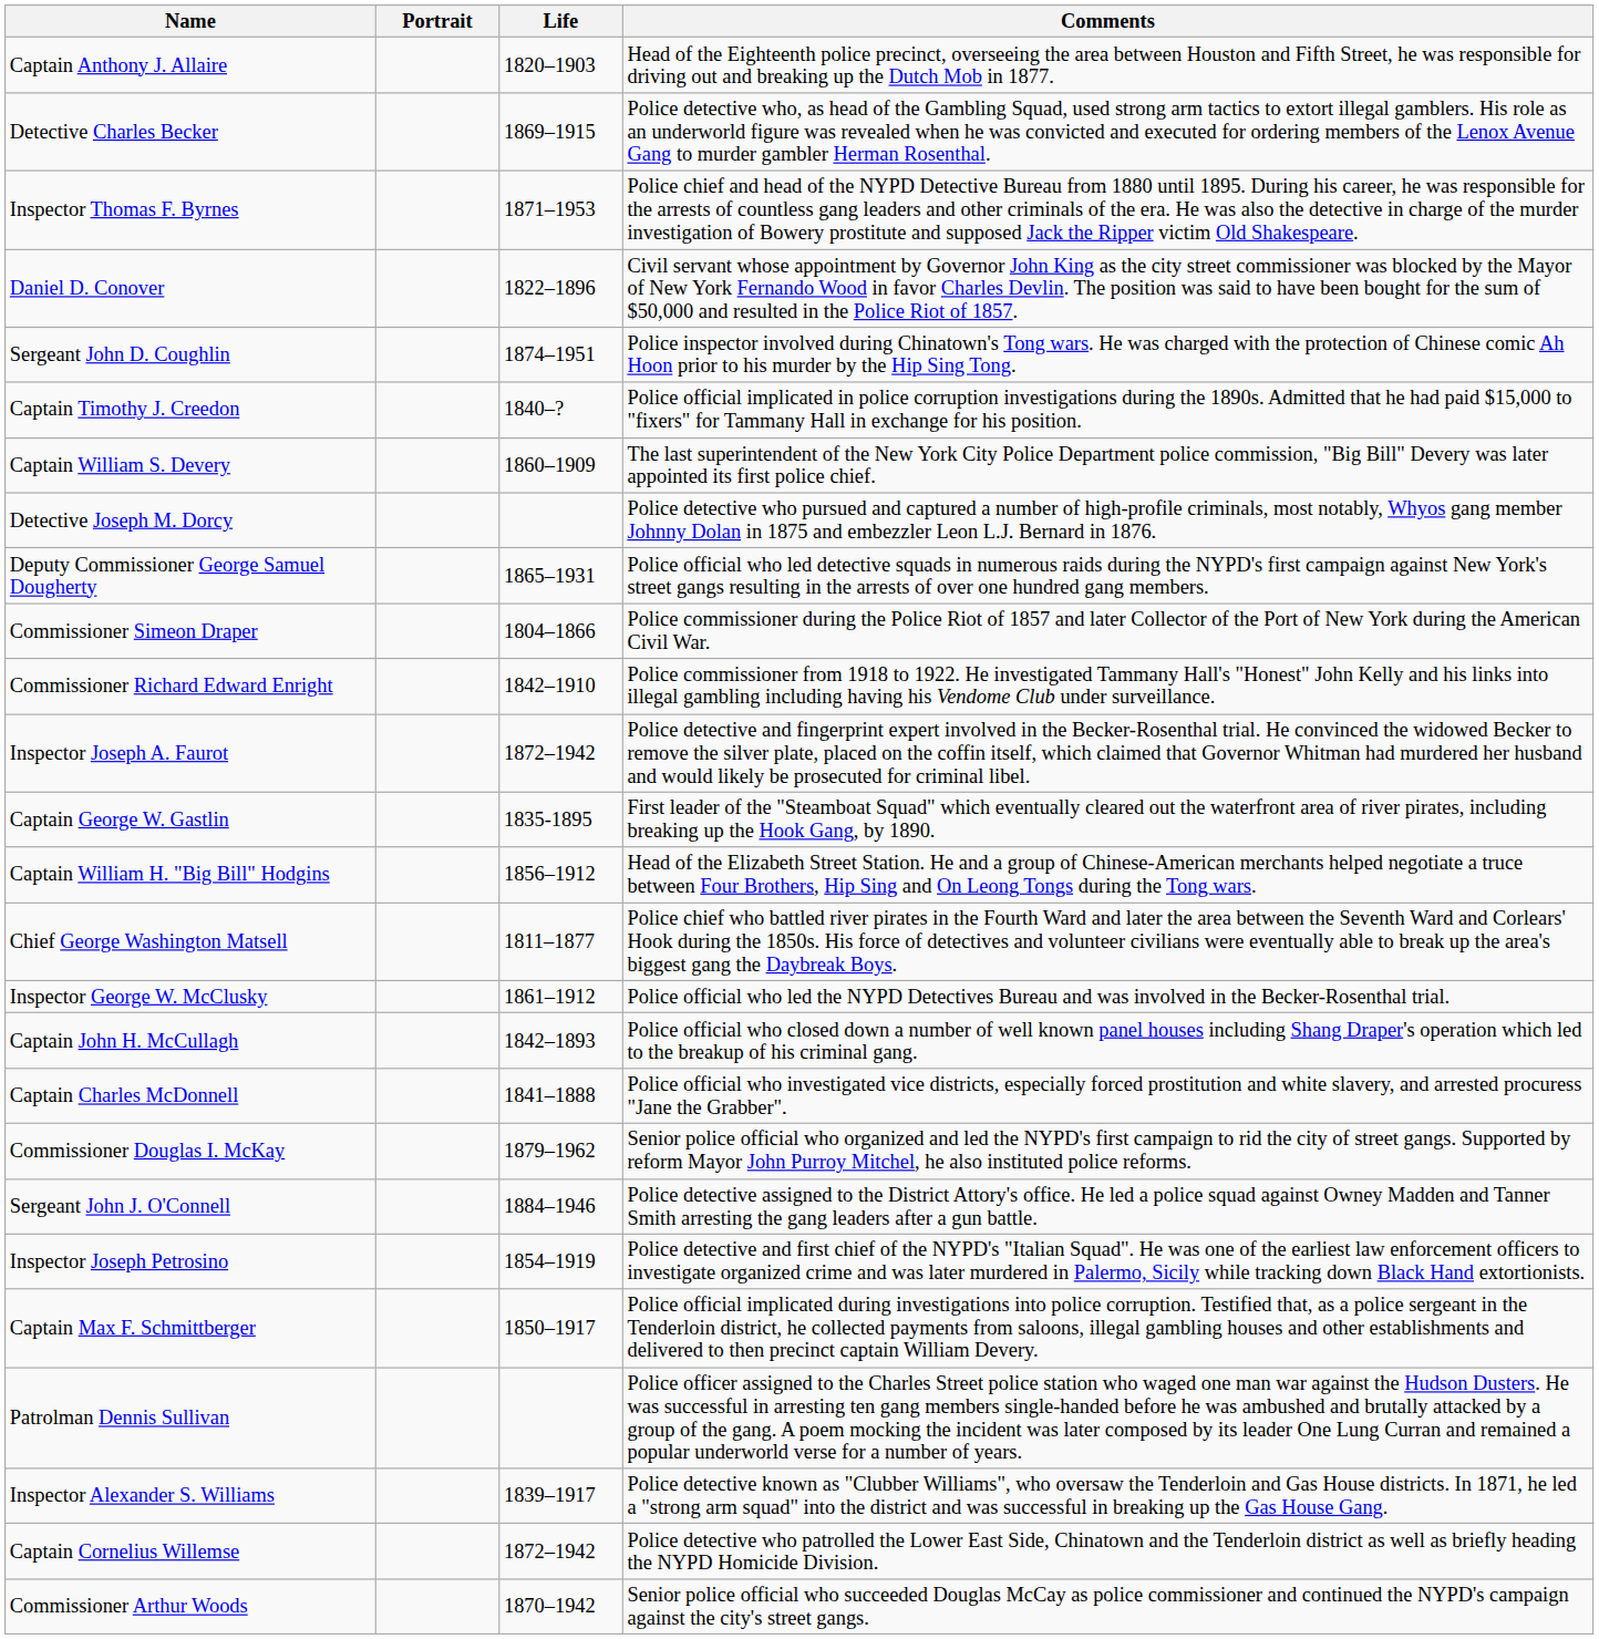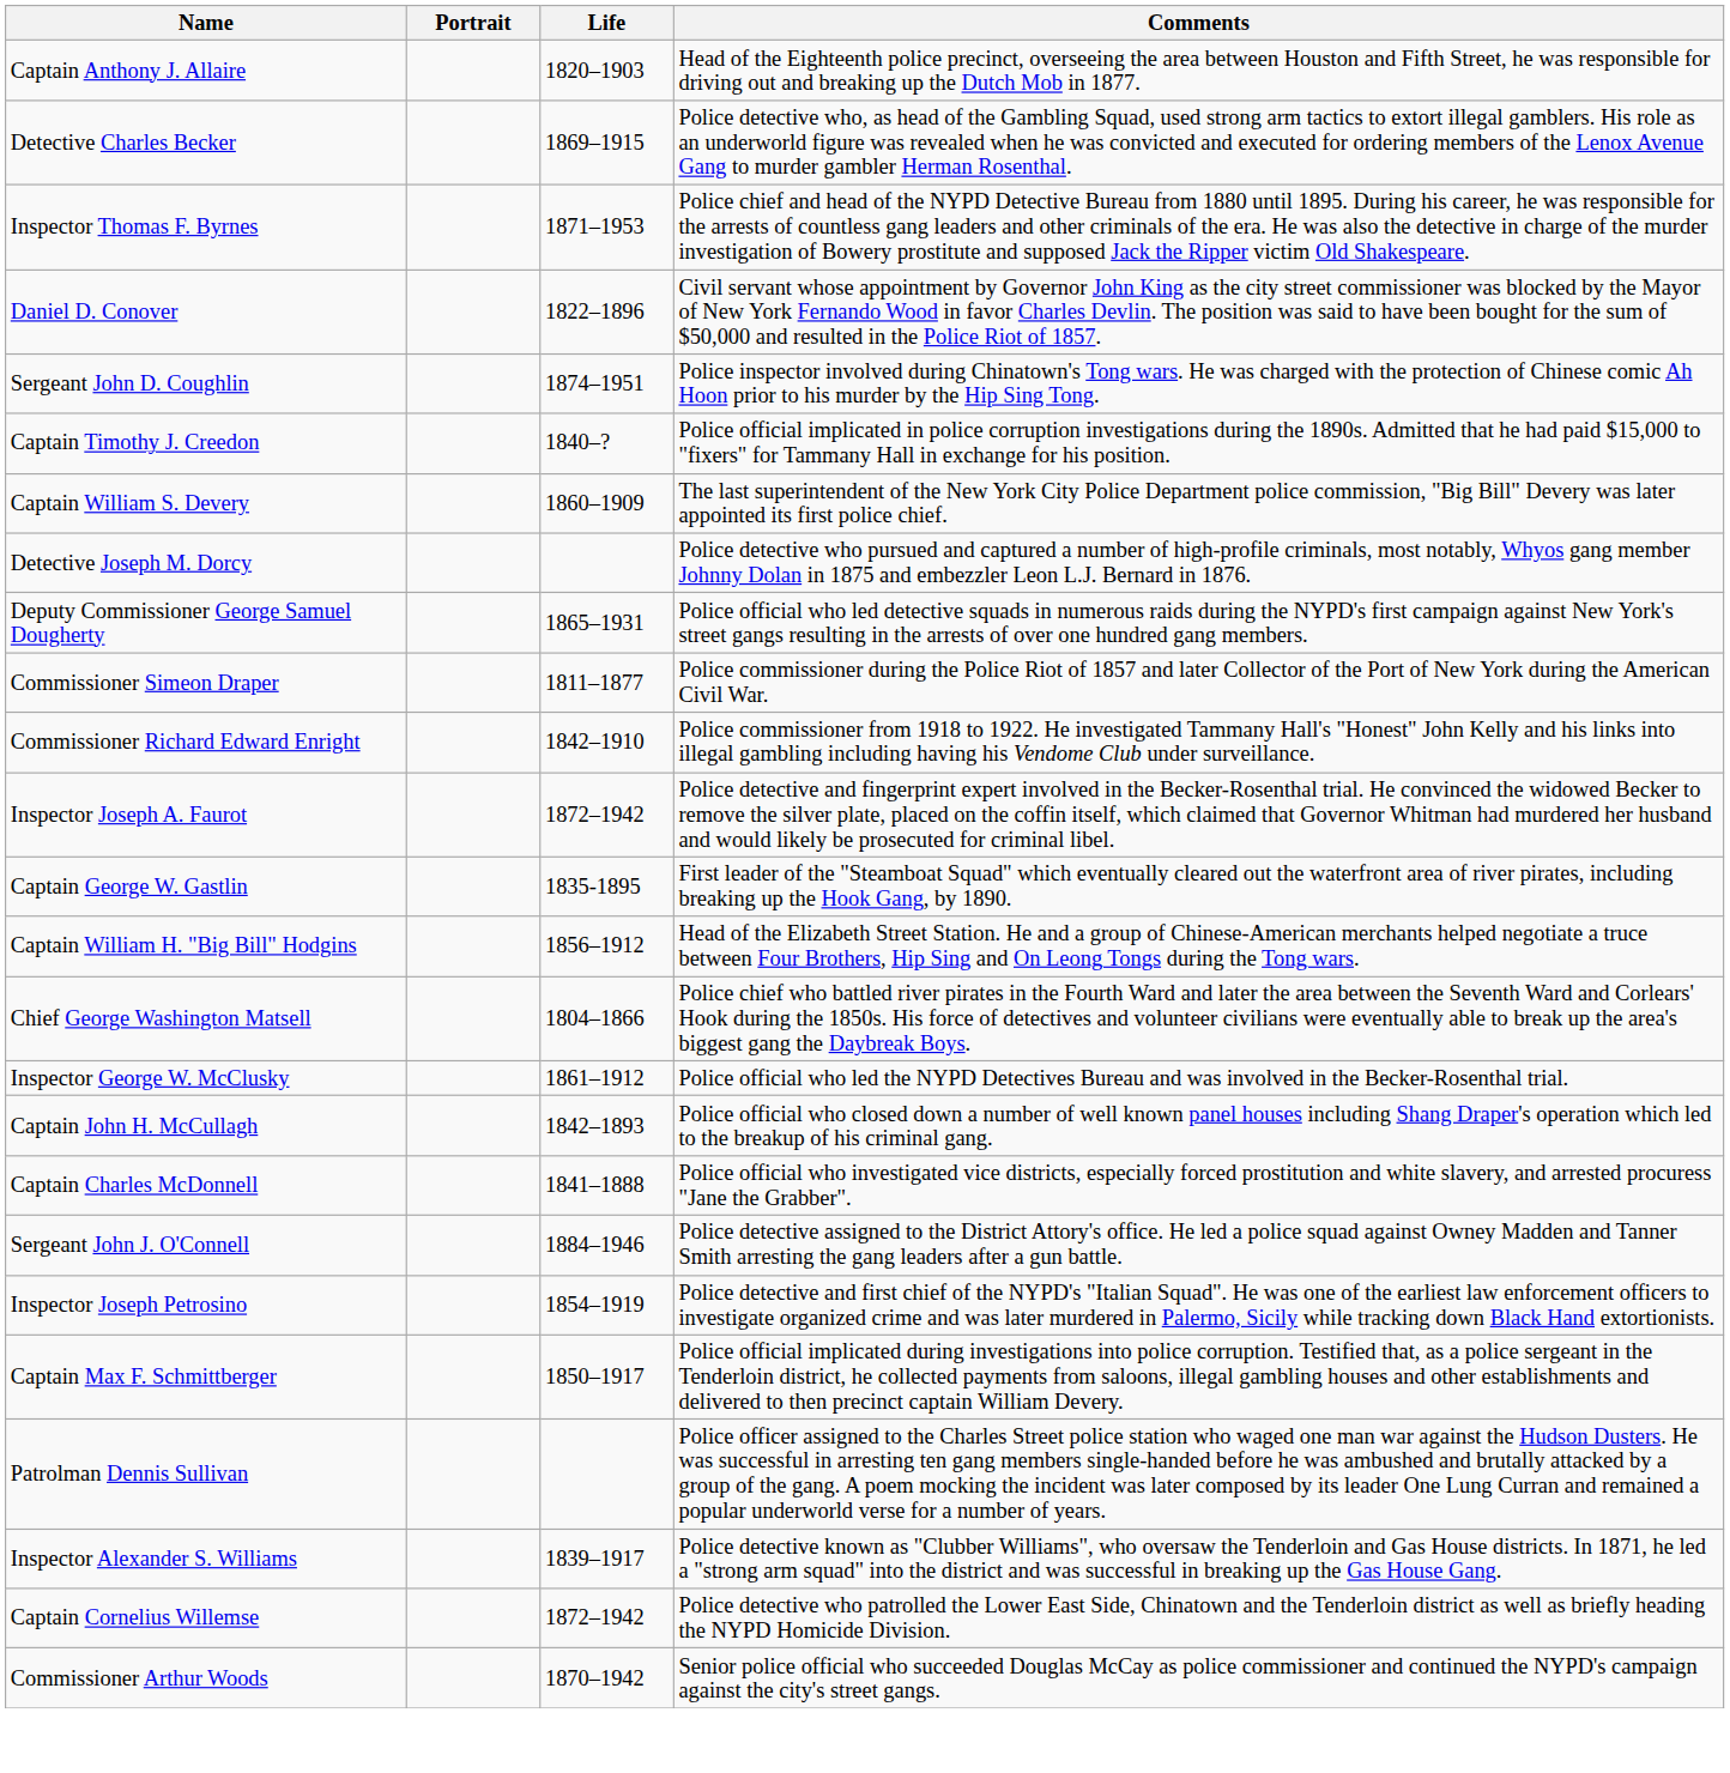 <table class=wikitable>
 <tr>
 <th width="21%">Name</th>
 <th width="7%">Portrait</th>
 <th width="7%">Life</th>
 <th width="55%">Comments</th>
 </tr>
 <tr>
 <td>Captain <a href='#'>Anthony J. Allaire</a></td>
 <td></td>
 <td>1820–1903</td>
 <td>Head of the Eighteenth police precinct, overseeing the area between Houston and Fifth Street, he was responsible for driving out and breaking up the <a href='#'>Dutch Mob</a> in 1877.</td>
 </tr>
 <tr>
 <td>Detective <a href='#'>Charles Becker</a></td>
 <td></td>
 <td>1869–1915</td>
 <td>Police detective who, as head of the Gambling Squad, used strong arm tactics to extort illegal gamblers. His role as an underworld figure was revealed when he was convicted and executed for ordering members of the <a href='#'>Lenox Avenue Gang</a> to murder gambler <a href='#'>Herman Rosenthal</a>.</td>
 </tr>
 <tr>
 <td>Inspector <a href='#'>Thomas F. Byrnes</a></td>
 <td></td>
 <td>1871–1953</td>
 <td>Police chief and head of the NYPD Detective Bureau from 1880 until 1895. During his career, he was responsible for the arrests of countless gang leaders and other criminals of the era. He was also the detective in charge of the murder investigation of Bowery prostitute and supposed <a href='#'>Jack the Ripper</a> victim <a href='#'>Old Shakespeare</a>.</td>
 </tr>
 <tr>
 <td><a href='#'>Daniel D. Conover</a></td>
 <td></td>
 <td>1822–1896</td>
 <td>Civil servant whose appointment by Governor <a href='#'>John King</a> as the city street commissioner was blocked by the Mayor of New York <a href='#'>Fernando Wood</a> in favor <a href='#'>Charles Devlin</a>. The position was said to have been bought for the sum of $50,000 and resulted in the <a href='#'>Police Riot of 1857</a>.</td>
 </tr>
 <tr>
 <td>Sergeant <a href='#'>John D. Coughlin</a></td>
 <td></td>
 <td>1874–1951</td>
 <td>Police inspector involved during Chinatown's <a href='#'>Tong wars</a>. He was charged with the protection of Chinese comic <a href='#'>Ah Hoon</a> prior to his murder by the <a href='#'>Hip Sing Tong</a>.</td>
 </tr>
 <tr>
 <td>Captain <a href='#'>Timothy J. Creedon</a></td>
 <td></td>
 <td>1840–?</td>
 <td>Police official implicated in police corruption investigations during the 1890s. Admitted that he had paid $15,000 to "fixers" for Tammany Hall in exchange for his position.</td>
 </tr>
 <tr>
 <td>Captain <a href='#'>William S. Devery</a></td>
 <td></td>
 <td>1860–1909</td>
 <td>The last superintendent of the New York City Police Department police commission, "Big Bill" Devery was later appointed its first police chief.</td>
 </tr>
 <tr>
 <td>Detective <a href='#'>Joseph M. Dorcy</a></td>
 <td></td>
 <td></td>
 <td>Police detective who pursued and captured a number of high-profile criminals, most notably, <a href='#'>Whyos</a> gang member <a href='#'>Johnny Dolan</a> in 1875 and embezzler Leon L.J. Bernard in 1876.</td>
 </tr>
 <tr>
 <td>Deputy Commissioner <a href='#'>George Samuel Dougherty</a></td>
 <td></td>
 <td>1865–1931</td>
 <td>Police official who led detective squads in numerous raids during the NYPD's first campaign against New York's street gangs resulting in the arrests of over one hundred gang members.</td>
 </tr>
 <tr>
 <td>Commissioner <a href='#'>Simeon Draper</a></td>
 <td></td>
-<td>1804–1866</td>
+<td>1811–1877</td>
 <td>Police commissioner during the Police Riot of 1857 and later Collector of the Port of New York during the American Civil War.</td>
 </tr>
 <tr>
 <td>Commissioner <a href='#'>Richard Edward Enright</a></td>
 <td></td>
 <td>1842–1910</td>
 <td>Police commissioner from 1918 to 1922. He investigated Tammany Hall's "Honest" John Kelly and his links into illegal gambling including having his <em>Vendome Club</em> under surveillance.</td>
 </tr>
 <tr>
 <td>Inspector <a href='#'>Joseph A. Faurot</a></td>
 <td></td>
 <td>1872–1942</td>
 <td>Police detective and fingerprint expert involved in the Becker-Rosenthal trial. He convinced the widowed Becker to remove the silver plate, placed on the coffin itself, which claimed that Governor Whitman had murdered her husband and would likely be prosecuted for criminal libel.</td>
 </tr>
 <tr>
 <td>Captain <a href='#'>George W. Gastlin</a></td>
 <td></td>
 <td>1835-1895</td>
 <td>First leader of the "Steamboat Squad" which eventually cleared out the waterfront area of river pirates, including breaking up the <a href='#'>Hook Gang</a>, by 1890.</td>
 </tr>
 <tr>
 <td>Captain <a href='#'>William H. "Big Bill" Hodgins</a></td>
 <td></td>
 <td>1856–1912</td>
 <td>Head of the Elizabeth Street Station. He and a group of Chinese-American merchants helped negotiate a truce between <a href='#'>Four Brothers</a>, <a href='#'>Hip Sing</a> and <a href='#'>On Leong Tongs</a> during the <a href='#'>Tong wars</a>.</td>
 </tr>
 <tr>
 <td>Chief <a href='#'>George Washington Matsell</a></td>
 <td></td>
-<td>1811–1877</td>
+<td>1804–1866</td>
 <td>Police chief who battled river pirates in the Fourth Ward and later the area between the Seventh Ward and Corlears' Hook during the 1850s. His force of detectives and volunteer civilians were eventually able to break up the area's biggest gang the <a href='#'>Daybreak Boys</a>.</td>
 </tr>
 <tr>
 <td>Inspector <a href='#'>George W. McClusky</a></td>
 <td></td>
 <td>1861–1912</td>
 <td>Police official who led the NYPD Detectives Bureau and was involved in the Becker-Rosenthal trial.</td>
 </tr>
 <tr>
 <td>Captain <a href='#'>John H. McCullagh</a></td>
 <td></td>
 <td>1842–1893</td>
 <td>Police official who closed down a number of well known <a href='#'>panel houses</a> including <a href='#'>Shang Draper</a>'s operation which led to the breakup of his criminal gang.</td>
 </tr>
 <tr>
 <td>Captain <a href='#'>Charles McDonnell</a></td>
 <td></td>
 <td>1841–1888</td>
 <td>Police official who investigated vice districts, especially forced prostitution and white slavery, and arrested procuress "Jane the Grabber".</td>
-</tr>
-<tr>
-<td>Commissioner <a href='#'>Douglas I. McKay</a></td>
-<td></td>
-<td>1879–1962</td>
-<td>Senior police official who organized and led the NYPD's first campaign to rid the city of street gangs. Supported by reform Mayor <a href='#'>John Purroy Mitchel</a>, he also instituted police reforms.</td>
 </tr>
 <tr>
 <td>Sergeant <a href='#'>John J. O'Connell</a></td>
 <td></td>
 <td>1884–1946</td>
 <td>Police detective assigned to the District Attory's office. He led a police squad against Owney Madden and Tanner Smith arresting the gang leaders after a gun battle.</td>
 </tr>
 <tr>
 <td>Inspector <a href='#'>Joseph Petrosino</a></td>
 <td></td>
 <td>1854–1919</td>
 <td>Police detective and first chief of the NYPD's "Italian Squad". He was one of the earliest law enforcement officers to investigate organized crime and was later murdered in <a href='#'>Palermo, Sicily</a> while tracking down <a href='#'>Black Hand</a> extortionists.</td>
 </tr>
 <tr>
 <td>Captain <a href='#'>Max F. Schmittberger</a></td>
 <td></td>
 <td>1850–1917</td>
 <td>Police official implicated during investigations into police corruption. Testified that, as a police sergeant in the Tenderloin district, he collected payments from saloons, illegal gambling houses and other establishments and delivered to then precinct captain William Devery.</td>
 </tr>
 <tr>
 <td>Patrolman <a href='#'>Dennis Sullivan</a></td>
 <td></td>
 <td></td>
 <td>Police officer assigned to the Charles Street police station who waged one man war against the <a href='#'>Hudson Dusters</a>. He was successful in arresting ten gang members single-handed before he was ambushed and brutally attacked by a group of the gang. A poem mocking the incident was later composed by its leader One Lung Curran and remained a popular underworld verse for a number of years.</td>
 </tr>
 <tr>
 <td>Inspector <a href='#'>Alexander S. Williams</a></td>
 <td></td>
 <td>1839–1917</td>
 <td>Police detective known as "Clubber Williams", who oversaw the Tenderloin and Gas House districts. In 1871, he led a "strong arm squad" into the district and was successful in breaking up the <a href='#'>Gas House Gang</a>.</td>
 </tr>
 <tr>
 <td>Captain <a href='#'>Cornelius Willemse</a></td>
 <td></td>
 <td>1872–1942</td>
 <td>Police detective who patrolled the Lower East Side, Chinatown and the Tenderloin district as well as briefly heading the NYPD Homicide Division.</td>
 </tr>
 <tr>
 <td>Commissioner <a href='#'>Arthur Woods</a></td>
 <td></td>
 <td>1870–1942</td>
 <td>Senior police official who succeeded Douglas McCay as police commissioner and continued the NYPD's campaign against the city's street gangs.</td>
 </tr>
 </table>
